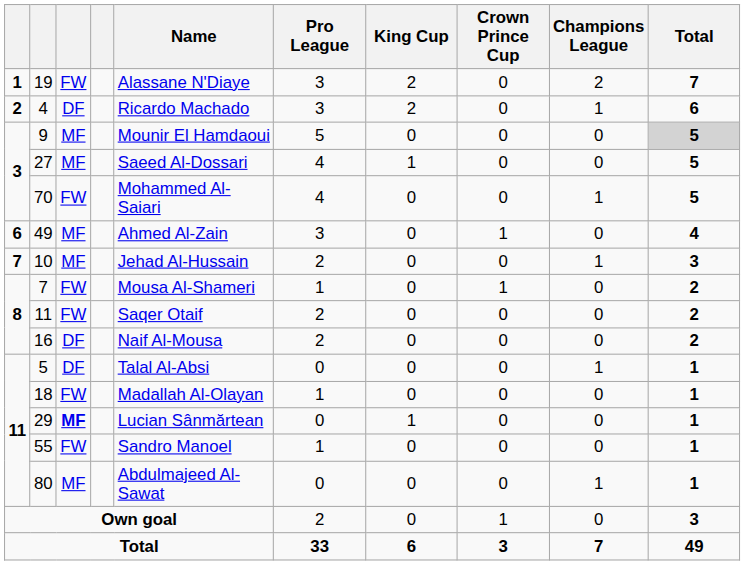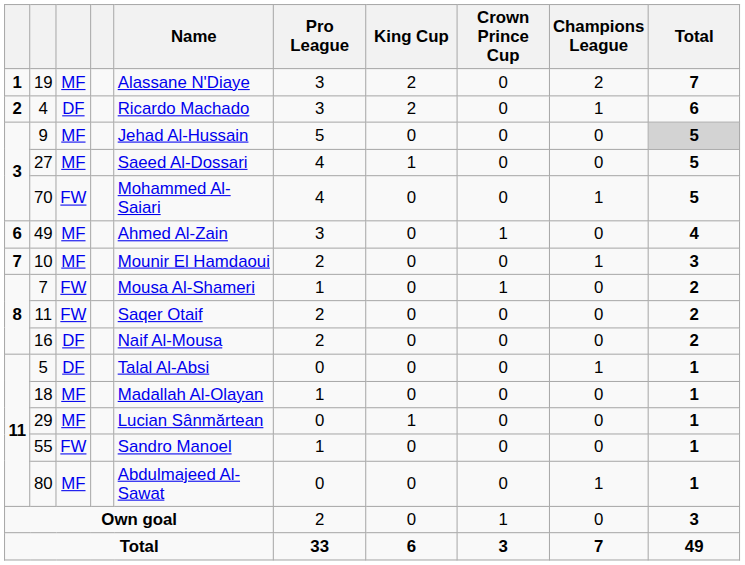 <table class="wikitable" style="text-align:center">
 <tr>
 <th width=15></th>
 <th width=15></th>
 <th width=15></th>
 <th width=15></th>
 <th width=145>Name</th>
 <th width=80>Pro League</th>
 <th width=80>King Cup</th>
 <th width=80>Crown Prince Cup</th>
 <th width=80>Champions League</th>
 <th width=80>Total</th>
 </tr>
 <tr>
 <td><strong>1</strong></td>
 <td>19</td>
-<td><a href='#'>FW</a></td>
+<td><a href='#'>MF</a></td>
 <td></td>
 <td align=left><a href='#'>Alassane N'Diaye</a></td>
 <td>3</td>
 <td>2</td>
 <td>0</td>
 <td>2</td>
 <td><strong>7</strong></td>
 </tr>
 <tr>
 <td><strong>2</strong></td>
 <td>4</td>
 <td><a href='#'>DF</a></td>
 <td></td>
 <td align=left><a href='#'>Ricardo Machado</a></td>
 <td>3</td>
 <td>2</td>
 <td>0</td>
 <td>1</td>
 <td><strong>6</strong></td>
 </tr>
 <tr>
 <td rowspan=3><strong>3</strong></td>
 <td>9</td>
 <td><a href='#'>MF</a></td>
 <td></td>
-<td align=left><a href='#'>Mounir El Hamdaoui</a></td>
+<td align=left><a href='#'>Jehad Al-Hussain</a></td>
 <td>5</td>
 <td>0</td>
 <td>0</td>
 <td>0</td>
 <td style="background: lightgrey;"><strong>5</strong></td>
 </tr>
 <tr>
 <td>27</td>
 <td><a href='#'>MF</a></td>
 <td></td>
 <td align=left><a href='#'>Saeed Al-Dossari</a></td>
 <td>4</td>
 <td>1</td>
 <td>0</td>
 <td>0</td>
 <td><strong>5</strong></td>
 </tr>
 <tr>
 <td>70</td>
 <td><a href='#'>FW</a></td>
 <td></td>
 <td align=left><a href='#'>Mohammed Al-Saiari</a></td>
 <td>4</td>
 <td>0</td>
 <td>0</td>
 <td>1</td>
 <td><strong>5</strong></td>
 </tr>
 <tr>
 <td><strong>6</strong></td>
 <td>49</td>
 <td><a href='#'>MF</a></td>
 <td></td>
 <td align=left><a href='#'>Ahmed Al-Zain</a></td>
 <td>3</td>
 <td>0</td>
 <td>1</td>
 <td>0</td>
 <td><strong>4</strong></td>
 </tr>
 <tr>
 <td><strong>7</strong></td>
 <td>10</td>
 <td><a href='#'>MF</a></td>
 <td></td>
-<td align=left><a href='#'>Jehad Al-Hussain</a></td>
+<td align=left><a href='#'>Mounir El Hamdaoui</a></td>
 <td>2</td>
 <td>0</td>
 <td>0</td>
 <td>1</td>
 <td><strong>3</strong></td>
 </tr>
 <tr>
 <td rowspan=3><strong>8</strong></td>
 <td>7</td>
 <td><a href='#'>FW</a></td>
 <td></td>
 <td align=left><a href='#'>Mousa Al-Shameri</a></td>
 <td>1</td>
 <td>0</td>
 <td>1</td>
 <td>0</td>
 <td><strong>2</strong></td>
 </tr>
 <tr>
 <td>11</td>
 <td><a href='#'>FW</a></td>
 <td></td>
 <td align=left><a href='#'>Saqer Otaif</a></td>
 <td>2</td>
 <td>0</td>
 <td>0</td>
 <td>0</td>
 <td><strong>2</strong></td>
 </tr>
 <tr>
 <td>16</td>
 <td><a href='#'>DF</a></td>
 <td></td>
 <td align=left><a href='#'>Naif Al-Mousa</a></td>
 <td>2</td>
 <td>0</td>
 <td>0</td>
 <td>0</td>
 <td><strong>2</strong></td>
 </tr>
 <tr>
 <td rowspan=5><strong>11</strong></td>
 <td>5</td>
 <td><a href='#'>DF</a></td>
 <td></td>
 <td align=left><a href='#'>Talal Al-Absi</a></td>
 <td>0</td>
 <td>0</td>
 <td>0</td>
 <td>1</td>
 <td><strong>1</strong></td>
 </tr>
 <tr>
 <td>18</td>
-<td><a href='#'>FW</a></td>
+<td><a href='#'>MF</a></td>
 <td></td>
 <td align=left><a href='#'>Madallah Al-Olayan</a></td>
 <td>1</td>
 <td>0</td>
 <td>0</td>
 <td>0</td>
 <td><strong>1</strong></td>
 </tr>
 <tr>
 <td>29</td>
-<td><strong><a href='#'>MF</a></strong></td>
+<td><a href='#'>MF</a></td>
 <td></td>
 <td align=left><a href='#'>Lucian Sânmărtean</a></td>
 <td>0</td>
 <td>1</td>
 <td>0</td>
 <td>0</td>
 <td><strong>1</strong></td>
 </tr>
 <tr>
 <td>55</td>
 <td><a href='#'>FW</a></td>
 <td></td>
 <td align=left><a href='#'>Sandro Manoel</a></td>
 <td>1</td>
 <td>0</td>
 <td>0</td>
 <td>0</td>
 <td><strong>1</strong></td>
 </tr>
 <tr>
 <td>80</td>
 <td><a href='#'>MF</a></td>
 <td></td>
 <td align=left><a href='#'>Abdulmajeed Al-Sawat</a></td>
 <td>0</td>
 <td>0</td>
 <td>0</td>
 <td>1</td>
 <td><strong>1</strong></td>
 </tr>
 <tr>
 <td colspan=5><strong>Own goal</strong></td>
 <td>2</td>
 <td>0</td>
 <td>1</td>
 <td>0</td>
 <td><strong>3</strong></td>
 </tr>
 <tr>
 <td colspan=5><strong>Total</strong></td>
 <td><strong>33</strong></td>
 <td><strong>6</strong></td>
 <td><strong>3</strong></td>
 <td><strong>7</strong></td>
 <td><strong>49</strong></td>
 </tr>
 </table>
